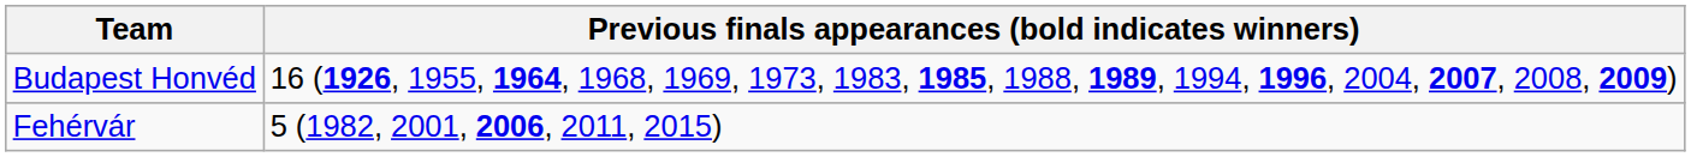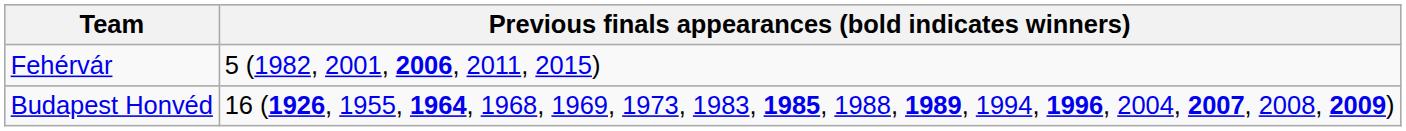 <table class="wikitable">
 <tr>
 <th>Team</th>
 <th>Previous finals appearances (bold indicates winners)</th>
 </tr>
 <tr>
+<td><a href='#'>Fehérvár</a></td>
+<td>5 (<a href='#'>1982</a>, <a href='#'>2001</a>, <strong><a href='#'>2006</a></strong>, <a href='#'>2011</a>, <a href='#'>2015</a>)</td>
+</tr>
+<tr>
 <td><a href='#'>Budapest Honvéd</a></td>
 <td>16 (<strong><a href='#'>1926</a></strong>, <a href='#'>1955</a>, <strong><a href='#'>1964</a></strong>, <a href='#'>1968</a>, <a href='#'>1969</a>,  <a href='#'>1973</a>, <a href='#'>1983</a>, <strong><a href='#'>1985</a></strong>, <a href='#'>1988</a>, <strong><a href='#'>1989</a></strong>, <a href='#'>1994</a>, <strong><a href='#'>1996</a></strong>, <a href='#'>2004</a>, <strong><a href='#'>2007</a></strong>, <a href='#'>2008</a>, <strong><a href='#'>2009</a></strong>)</td>
 </tr>
-<tr>
-<td><a href='#'>Fehérvár</a></td>
-<td>5 (<a href='#'>1982</a>, <a href='#'>2001</a>, <strong><a href='#'>2006</a></strong>, <a href='#'>2011</a>, <a href='#'>2015</a>)</td>
-</tr>
 </table>
